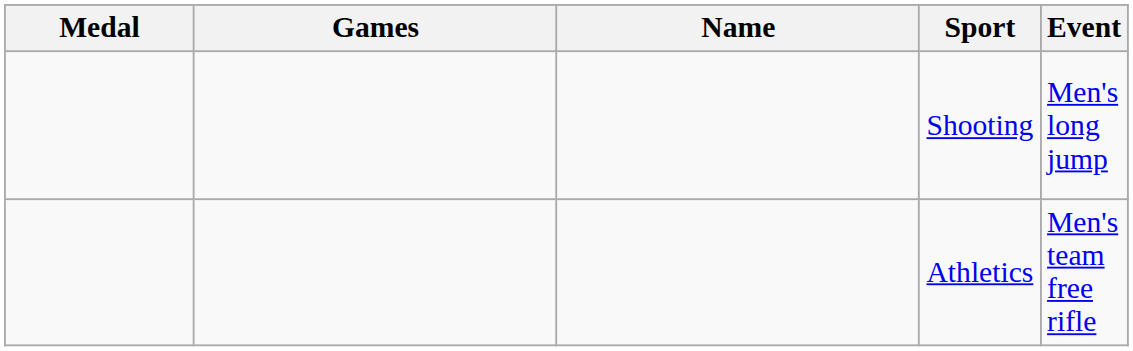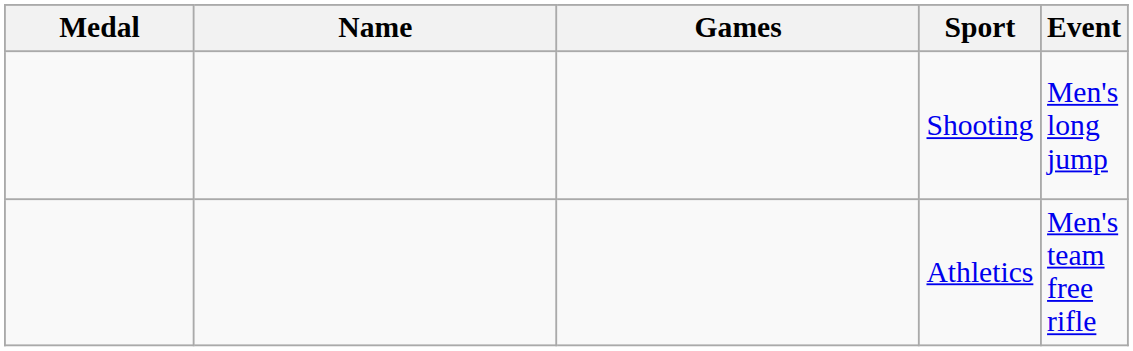 <table class="wikitable sortable">
 <tr>
 <th style="width:6em">Medal</th>
+<th style="width:12em">Name</th>
 <th style="width:12em">Games</th>
-<th style="width:12em">Name</th>
 <th>Sport</th>
 <th>Event</th>
 </tr>
 <tr>
 <td></td>
+<td><br><br><br><br></td>
 <td></td>
-<td><br><br><br><br></td>
 <td> <a href='#'>Shooting</a></td>
 <td><a href='#'>Men's long jump</a></td>
 </tr>
 <tr>
 <td></td>
 <td></td>
 <td></td>
 <td> <a href='#'>Athletics</a></td>
 <td><a href='#'>Men's team free rifle</a></td>
 </tr>
 </table>
